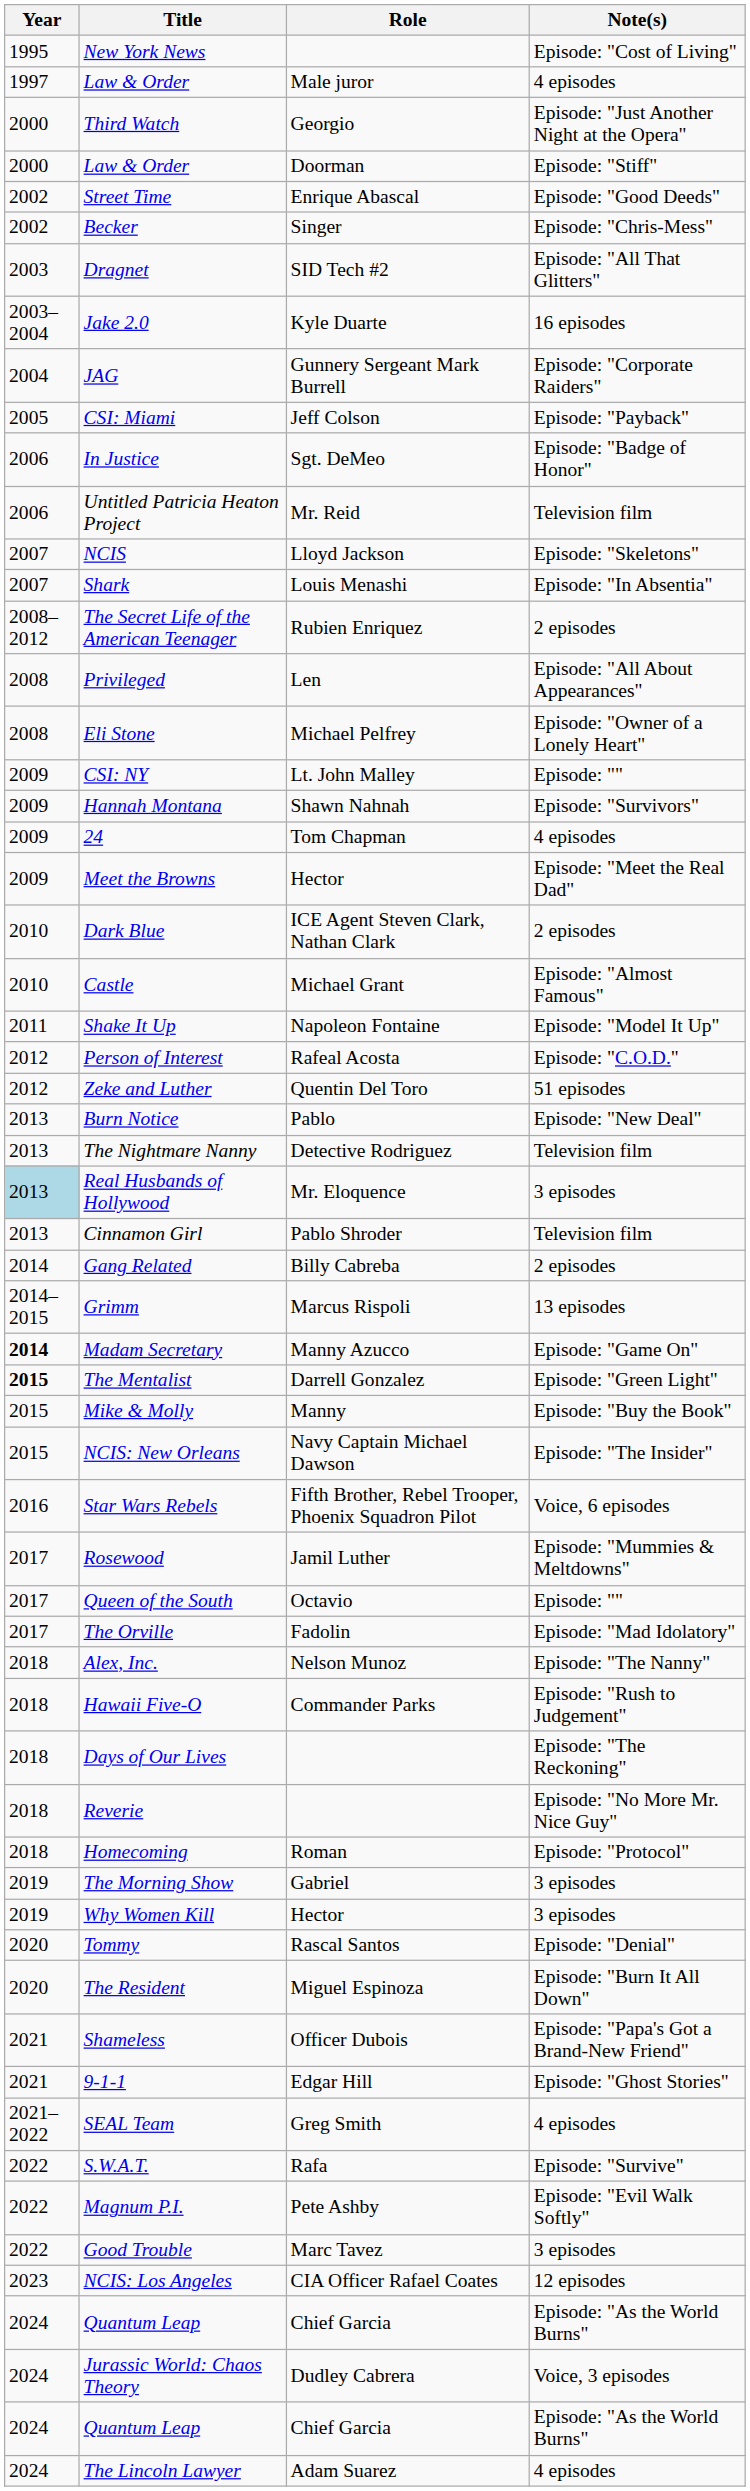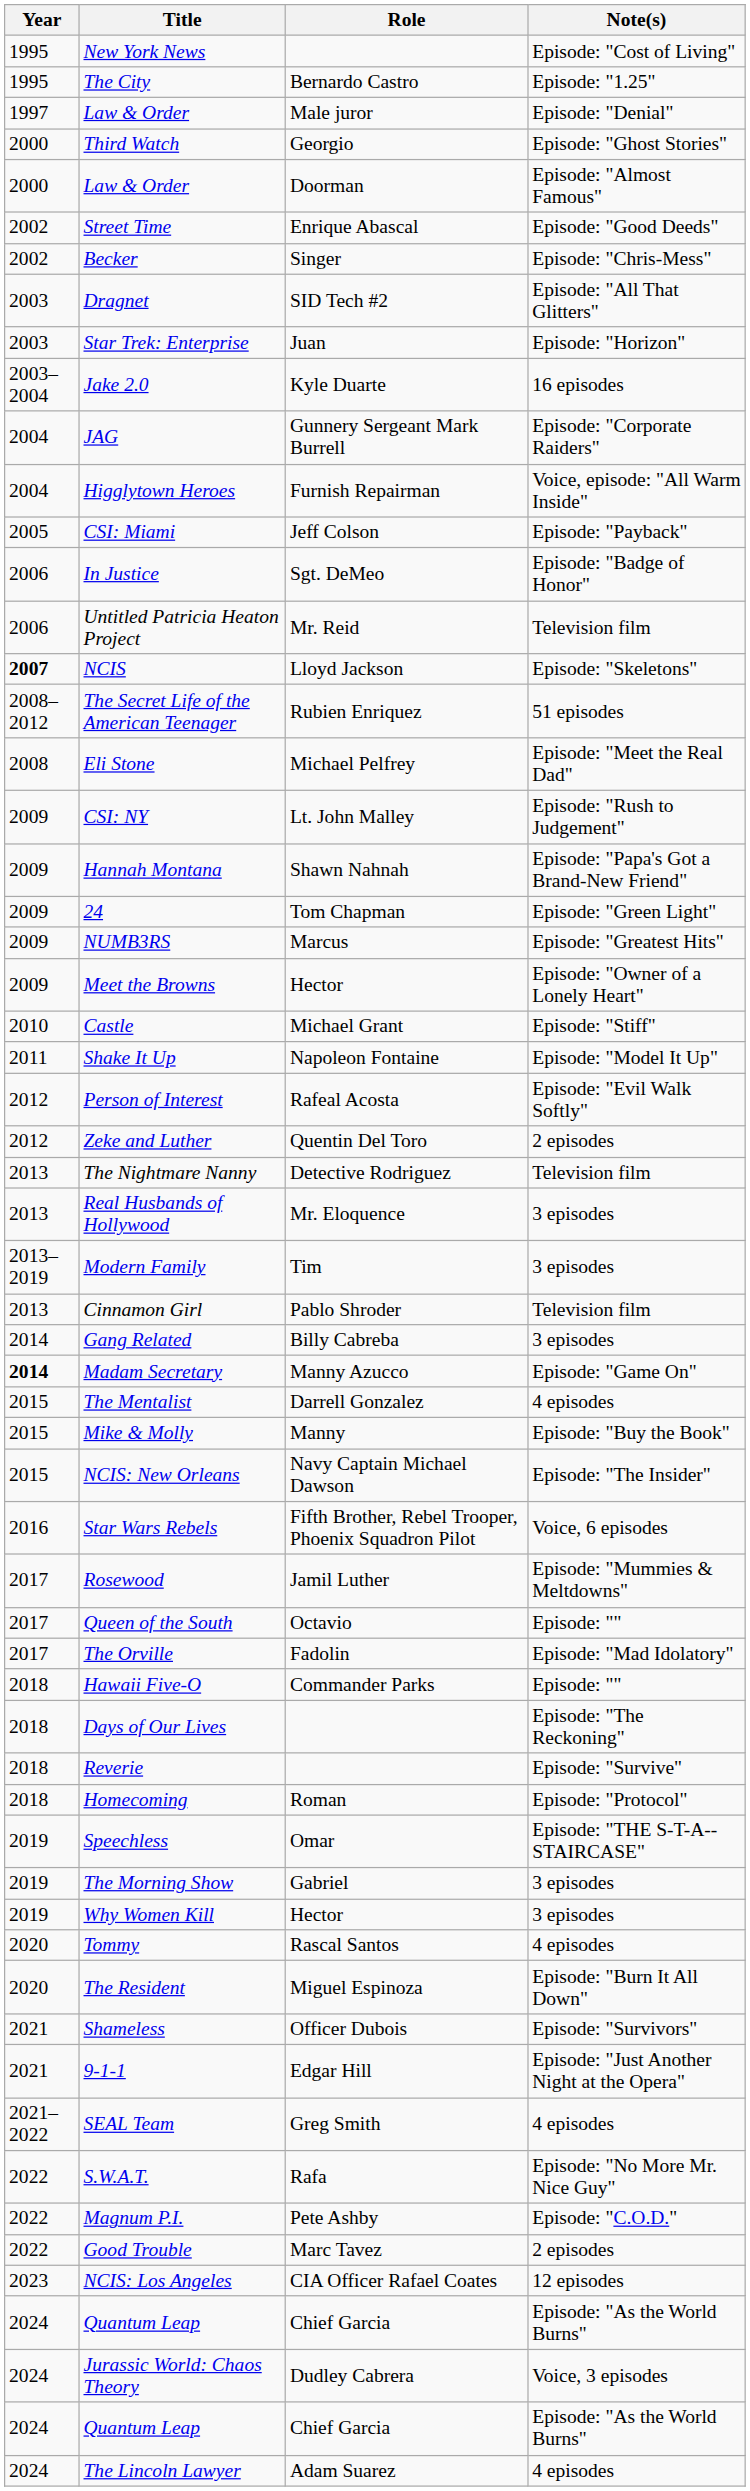 <table class="wikitable sortable">
 <tr>
 <th>Year</th>
 <th>Title</th>
 <th>Role</th>
 <th>Note(s)</th>
 </tr>
 <tr>
 <td>1995</td>
 <td><em><a href='#'>New York News</a></em></td>
 <td></td>
 <td>Episode: "Cost of Living"</td>
 </tr>
 <tr>
+<td>1995</td>
+<td><em><a href='#'>The City</a></em></td>
+<td>Bernardo Castro</td>
+<td>Episode: "1.25"</td>
+</tr>
+<tr>
 <td>1997</td>
 <td><em><a href='#'>Law & Order</a></em></td>
 <td>Male juror</td>
-<td>4 episodes</td>
+<td>Episode: "Denial"</td>
 </tr>
 <tr>
 <td>2000</td>
 <td><em><a href='#'>Third Watch</a></em></td>
 <td>Georgio</td>
-<td>Episode: "Just Another Night at the Opera"</td>
+<td>Episode: "Ghost Stories"</td>
 </tr>
 <tr>
 <td>2000</td>
 <td><em><a href='#'>Law & Order</a></em></td>
 <td>Doorman</td>
-<td>Episode: "Stiff"</td>
+<td>Episode: "Almost Famous"</td>
 </tr>
 <tr>
 <td>2002</td>
 <td><em><a href='#'>Street Time</a></em></td>
 <td>Enrique Abascal</td>
 <td>Episode: "Good Deeds"</td>
 </tr>
 <tr>
 <td>2002</td>
 <td><em><a href='#'>Becker</a></em></td>
 <td>Singer</td>
 <td>Episode: "Chris-Mess"</td>
 </tr>
 <tr>
 <td>2003</td>
 <td><em><a href='#'>Dragnet</a></em></td>
 <td>SID Tech #2</td>
 <td>Episode: "All That Glitters"</td>
 </tr>
 <tr>
+<td>2003</td>
+<td><em><a href='#'>Star Trek: Enterprise</a></em></td>
+<td>Juan</td>
+<td>Episode: "Horizon"</td>
+</tr>
+<tr>
 <td>2003–2004</td>
 <td><em><a href='#'>Jake 2.0</a></em></td>
 <td>Kyle Duarte</td>
 <td>16 episodes</td>
 </tr>
 <tr>
 <td>2004</td>
 <td><em><a href='#'>JAG</a></em></td>
 <td>Gunnery Sergeant Mark Burrell</td>
 <td>Episode: "Corporate Raiders"</td>
+</tr>
+<tr>
+<td>2004</td>
+<td><em><a href='#'>Higglytown Heroes</a></em></td>
+<td>Furnish Repairman</td>
+<td>Voice, episode: "All Warm Inside"</td>
 </tr>
 <tr>
 <td>2005</td>
 <td><em><a href='#'>CSI: Miami</a></em></td>
 <td>Jeff Colson</td>
 <td>Episode: "Payback"</td>
 </tr>
 <tr>
 <td>2006</td>
 <td><em><a href='#'>In Justice</a></em></td>
 <td>Sgt. DeMeo</td>
 <td>Episode: "Badge of Honor"</td>
 </tr>
 <tr>
 <td>2006</td>
 <td><em>Untitled Patricia Heaton Project</em></td>
 <td>Mr. Reid</td>
 <td>Television film</td>
 </tr>
 <tr>
-<td>2007</td>
+<td><strong>2007</strong></td>
 <td><em><a href='#'>NCIS</a></em></td>
 <td>Lloyd Jackson</td>
 <td>Episode: "Skeletons"</td>
 </tr>
 <tr>
-<td>2007</td>
-<td><em><a href='#'>Shark</a></em></td>
-<td>Louis Menashi</td>
-<td>Episode: "In Absentia"</td>
-</tr>
-<tr>
 <td>2008–2012</td>
 <td><em><a href='#'>The Secret Life of the American Teenager</a></em></td>
 <td>Rubien Enriquez</td>
-<td>2 episodes</td>
-</tr>
-<tr>
-<td>2008</td>
-<td><em><a href='#'>Privileged</a></em></td>
-<td>Len</td>
-<td>Episode: "All About Appearances"</td>
+<td>51 episodes</td>
 </tr>
 <tr>
 <td>2008</td>
 <td><em><a href='#'>Eli Stone</a></em></td>
 <td>Michael Pelfrey</td>
-<td>Episode: "Owner of a Lonely Heart"</td>
+<td>Episode: "Meet the Real Dad"</td>
 </tr>
 <tr>
 <td>2009</td>
 <td><em><a href='#'>CSI: NY</a></em></td>
 <td>Lt. John Malley</td>
-<td>Episode: ""</td>
+<td>Episode: "Rush to Judgement"</td>
 </tr>
 <tr>
 <td>2009</td>
 <td><em><a href='#'>Hannah Montana</a></em></td>
 <td>Shawn Nahnah</td>
-<td>Episode: "Survivors"</td>
+<td>Episode: "Papa's Got a Brand-New Friend"</td>
 </tr>
 <tr>
 <td>2009</td>
 <td><em><a href='#'>24</a></em></td>
 <td>Tom Chapman</td>
-<td>4 episodes</td>
+<td>Episode: "Green Light"</td>
+</tr>
+<tr>
+<td>2009</td>
+<td><em><a href='#'>NUMB3RS</a></em></td>
+<td>Marcus</td>
+<td>Episode: "Greatest Hits"</td>
 </tr>
 <tr>
 <td>2009</td>
 <td><em><a href='#'>Meet the Browns</a></em></td>
 <td>Hector</td>
-<td>Episode: "Meet the Real Dad"</td>
-</tr>
-<tr>
-<td>2010</td>
-<td><em><a href='#'>Dark Blue</a></em></td>
-<td>ICE Agent Steven Clark, Nathan Clark</td>
-<td>2 episodes</td>
+<td>Episode: "Owner of a Lonely Heart"</td>
 </tr>
 <tr>
 <td>2010</td>
 <td><em><a href='#'>Castle</a></em></td>
 <td>Michael Grant</td>
-<td>Episode: "Almost Famous"</td>
+<td>Episode: "Stiff"</td>
 </tr>
 <tr>
 <td>2011</td>
 <td><em><a href='#'>Shake It Up</a></em></td>
 <td>Napoleon Fontaine</td>
 <td>Episode: "Model It Up"</td>
 </tr>
 <tr>
 <td>2012</td>
 <td><em><a href='#'>Person of Interest</a></em></td>
 <td>Rafeal Acosta</td>
-<td>Episode: "<a href='#'>C.O.D.</a>"</td>
+<td>Episode: "Evil Walk Softly"</td>
 </tr>
 <tr>
 <td>2012</td>
 <td><em><a href='#'>Zeke and Luther</a></em></td>
 <td>Quentin Del Toro</td>
-<td>51 episodes</td>
-</tr>
-<tr>
-<td>2013</td>
-<td><em><a href='#'>Burn Notice</a></em></td>
-<td>Pablo</td>
-<td>Episode: "New Deal"</td>
+<td>2 episodes</td>
 </tr>
 <tr>
 <td>2013</td>
 <td><em>The Nightmare Nanny</em></td>
 <td>Detective Rodriguez</td>
 <td>Television film</td>
 </tr>
 <tr>
-<td style="background: lightblue;">2013</td>
+<td>2013</td>
 <td><em><a href='#'>Real Husbands of Hollywood</a></em></td>
 <td>Mr. Eloquence</td>
+<td>3 episodes</td>
+</tr>
+<tr>
+<td>2013–2019</td>
+<td><em><a href='#'>Modern Family</a></em></td>
+<td>Tim</td>
 <td>3 episodes</td>
 </tr>
 <tr>
 <td>2013</td>
 <td><em>Cinnamon Girl</em></td>
 <td>Pablo Shroder</td>
 <td>Television film</td>
 </tr>
 <tr>
 <td>2014</td>
 <td><em><a href='#'>Gang Related</a></em></td>
 <td>Billy Cabreba</td>
-<td>2 episodes</td>
-</tr>
-<tr>
-<td>2014–2015</td>
-<td><em><a href='#'>Grimm</a></em></td>
-<td>Marcus Rispoli</td>
-<td>13 episodes</td>
+<td>3 episodes</td>
 </tr>
 <tr>
 <td><strong>2014</strong></td>
 <td><em><a href='#'>Madam Secretary</a></em></td>
 <td>Manny Azucco</td>
 <td>Episode: "Game On"</td>
 </tr>
 <tr>
-<td><strong>2015</strong></td>
+<td>2015</td>
 <td><em><a href='#'>The Mentalist</a></em></td>
 <td>Darrell Gonzalez</td>
-<td>Episode: "Green Light"</td>
+<td>4 episodes</td>
 </tr>
 <tr>
 <td>2015</td>
 <td><em><a href='#'>Mike & Molly</a></em></td>
 <td>Manny</td>
 <td>Episode: "Buy the Book"</td>
 </tr>
 <tr>
 <td>2015</td>
 <td><em><a href='#'>NCIS: New Orleans</a></em></td>
 <td>Navy Captain Michael Dawson</td>
 <td>Episode: "The Insider"</td>
 </tr>
 <tr>
 <td>2016</td>
 <td><em><a href='#'>Star Wars Rebels</a></em></td>
 <td>Fifth Brother, Rebel Trooper, Phoenix Squadron Pilot</td>
 <td>Voice, 6 episodes</td>
 </tr>
 <tr>
 <td>2017</td>
 <td><em><a href='#'>Rosewood</a></em></td>
 <td>Jamil Luther</td>
 <td>Episode: "Mummies & Meltdowns"</td>
 </tr>
 <tr>
 <td>2017</td>
 <td><em><a href='#'>Queen of the South</a></em></td>
 <td>Octavio</td>
 <td>Episode: ""</td>
 </tr>
 <tr>
 <td>2017</td>
 <td><em><a href='#'>The Orville</a></em></td>
 <td>Fadolin</td>
 <td>Episode: "Mad Idolatory"</td>
 </tr>
 <tr>
 <td>2018</td>
-<td><em><a href='#'>Alex, Inc.</a></em></td>
-<td>Nelson Munoz</td>
-<td>Episode: "The Nanny"</td>
-</tr>
-<tr>
-<td>2018</td>
 <td><em><a href='#'>Hawaii Five-O</a></em></td>
 <td>Commander Parks</td>
-<td>Episode: "Rush to Judgement"</td>
+<td>Episode: ""</td>
 </tr>
 <tr>
 <td>2018</td>
 <td><em><a href='#'>Days of Our Lives</a></em></td>
 <td></td>
 <td>Episode: "The Reckoning"</td>
 </tr>
 <tr>
 <td>2018</td>
 <td><em><a href='#'>Reverie</a></em></td>
 <td></td>
-<td>Episode: "No More Mr. Nice Guy"</td>
+<td>Episode: "Survive"</td>
 </tr>
 <tr>
 <td>2018</td>
 <td><em><a href='#'>Homecoming</a></em></td>
 <td>Roman</td>
 <td>Episode: "Protocol"</td>
+</tr>
+<tr>
+<td>2019</td>
+<td><em><a href='#'>Speechless</a></em></td>
+<td>Omar</td>
+<td>Episode: "THE S-T-A-- STAIRCASE"</td>
 </tr>
 <tr>
 <td>2019</td>
 <td><em><a href='#'>The Morning Show</a></em></td>
 <td>Gabriel</td>
 <td>3 episodes</td>
 </tr>
 <tr>
 <td>2019</td>
 <td><em><a href='#'>Why Women Kill</a></em></td>
 <td>Hector</td>
 <td>3 episodes</td>
 </tr>
 <tr>
 <td>2020</td>
 <td><em><a href='#'>Tommy</a></em></td>
 <td>Rascal Santos</td>
-<td>Episode: "Denial"</td>
+<td>4 episodes</td>
 </tr>
 <tr>
 <td>2020</td>
 <td><em><a href='#'>The Resident</a></em></td>
 <td>Miguel Espinoza</td>
 <td>Episode: "Burn It All Down"</td>
 </tr>
 <tr>
 <td>2021</td>
 <td><em><a href='#'>Shameless</a></em></td>
 <td>Officer Dubois</td>
-<td>Episode: "Papa's Got a Brand-New Friend"</td>
+<td>Episode: "Survivors"</td>
 </tr>
 <tr>
 <td>2021</td>
 <td><em><a href='#'> 9-1-1</a></em></td>
 <td>Edgar Hill</td>
-<td>Episode: "Ghost Stories"</td>
+<td>Episode: "Just Another Night at the Opera"</td>
 </tr>
 <tr>
 <td>2021–2022</td>
 <td><em><a href='#'>SEAL Team</a></em></td>
 <td>Greg Smith</td>
 <td>4 episodes</td>
 </tr>
 <tr>
 <td>2022</td>
 <td><em><a href='#'>S.W.A.T.</a></em></td>
 <td>Rafa</td>
-<td>Episode: "Survive"</td>
+<td>Episode: "No More Mr. Nice Guy"</td>
 </tr>
 <tr>
 <td>2022</td>
 <td><em><a href='#'>Magnum P.I.</a></em></td>
 <td>Pete Ashby</td>
-<td>Episode: "Evil Walk Softly"</td>
+<td>Episode: "<a href='#'>C.O.D.</a>"</td>
 </tr>
 <tr>
 <td>2022</td>
 <td><em><a href='#'>Good Trouble</a></em></td>
 <td>Marc Tavez</td>
-<td>3 episodes</td>
+<td>2 episodes</td>
 </tr>
 <tr>
 <td>2023</td>
 <td><em><a href='#'>NCIS: Los Angeles</a></em></td>
 <td>CIA Officer Rafael Coates</td>
 <td>12 episodes</td>
 </tr>
 <tr>
 <td>2024</td>
 <td><em><a href='#'>Quantum Leap</a></em></td>
 <td>Chief Garcia</td>
 <td>Episode: "As the World Burns"</td>
 </tr>
 <tr>
 <td>2024</td>
 <td><em><a href='#'>Jurassic World: Chaos Theory</a></em></td>
 <td>Dudley Cabrera</td>
 <td>Voice, 3 episodes</td>
 </tr>
 <tr>
 <td>2024</td>
 <td><em><a href='#'>Quantum Leap</a></em></td>
 <td>Chief Garcia</td>
 <td>Episode: "As the World Burns"</td>
 </tr>
 <tr>
 <td>2024</td>
 <td><em><a href='#'>The Lincoln Lawyer</a></em></td>
 <td>Adam Suarez</td>
 <td>4 episodes</td>
 </tr>
 </table>
